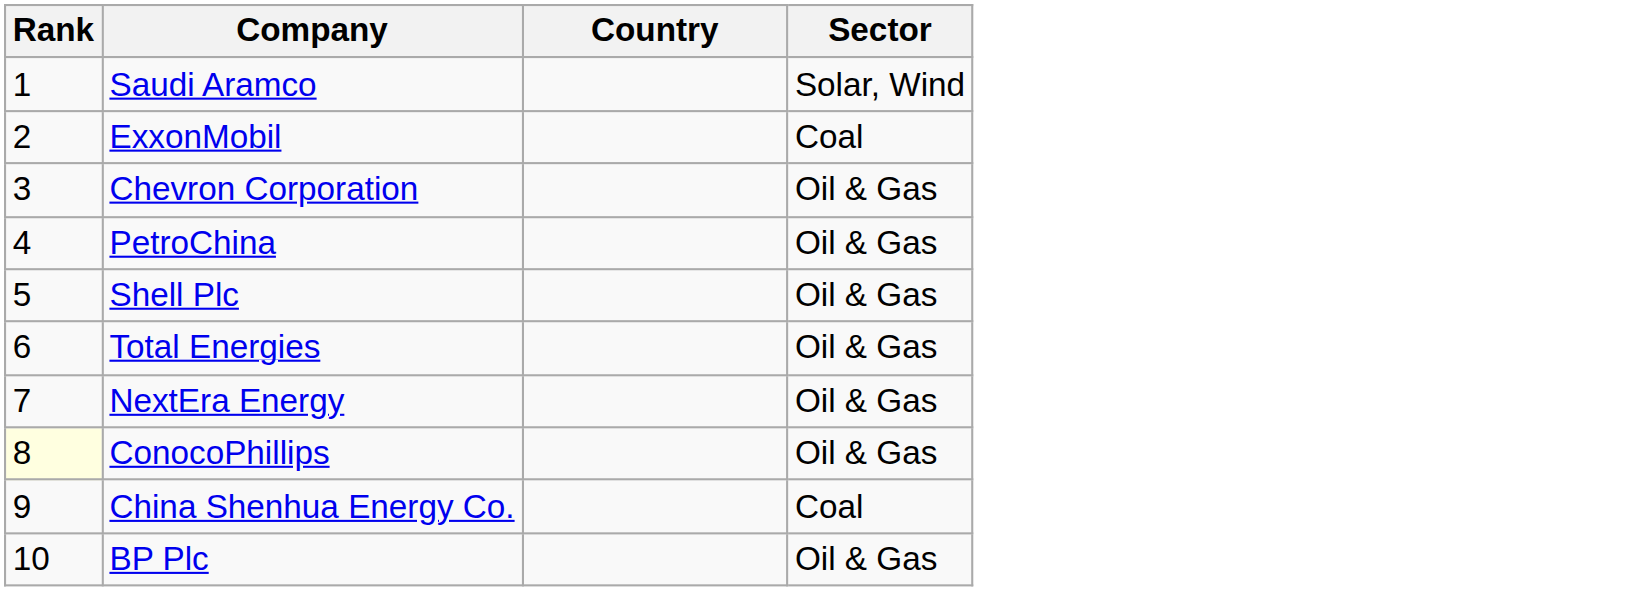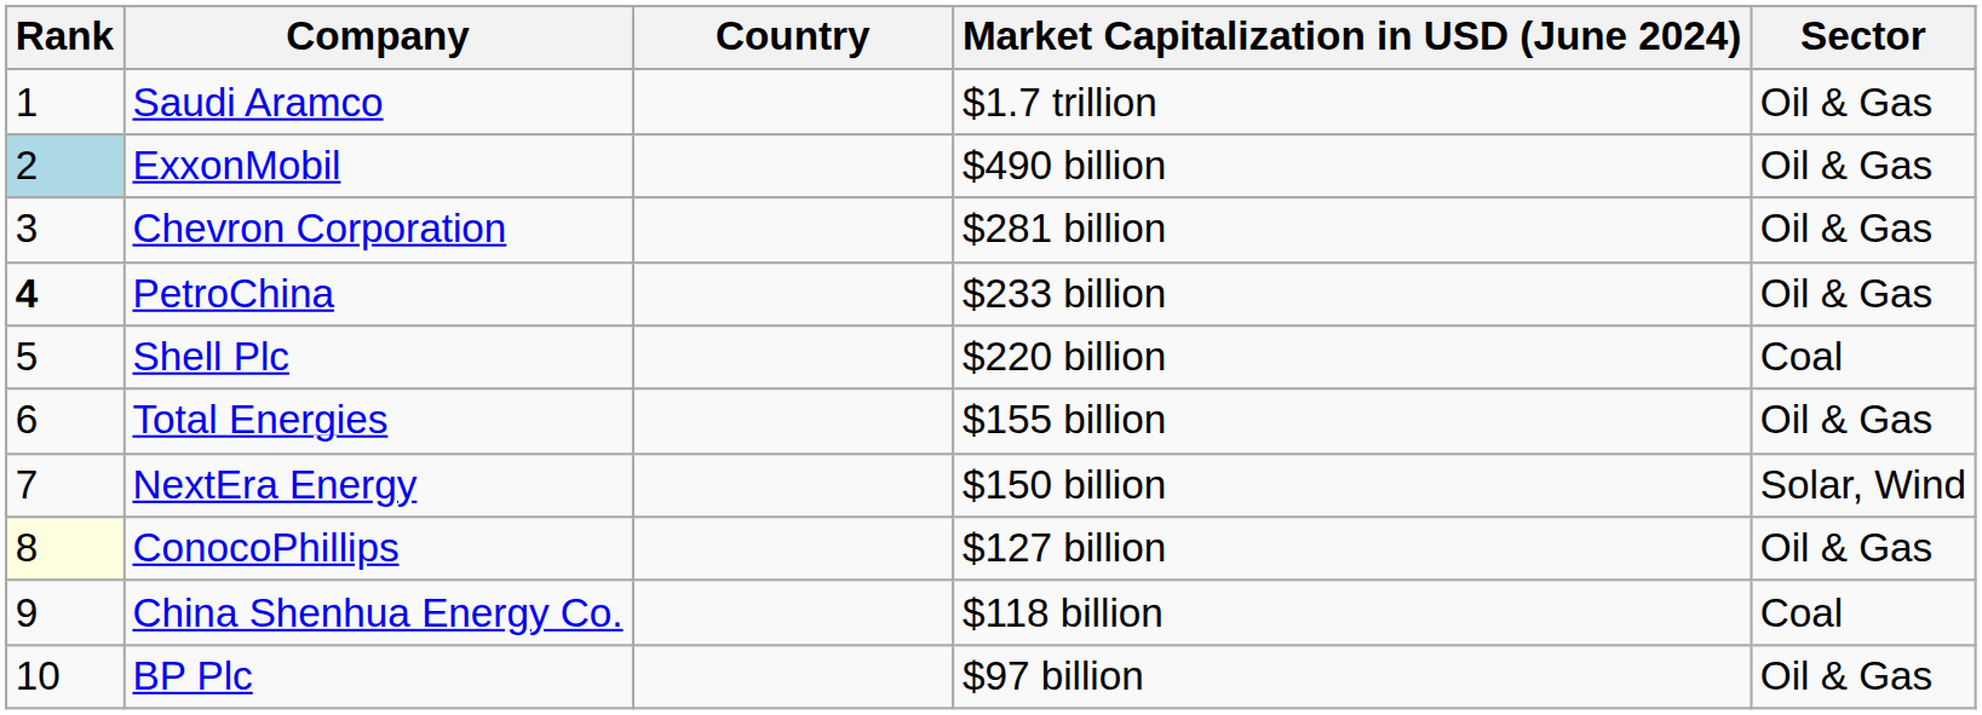 <table class="sortable wikitable">
 <tr>
 <th>Rank</th>
 <th>Company</th>
 <th width=120>Country</th>
+<th>Market Capitalization in USD (June 2024)</th>
 <th>Sector</th>
 </tr>
 <tr>
 <td>1</td>
 <td><a href='#'>Saudi Aramco</a></td>
 <td></td>
-<td>Solar, Wind</td>
+<td>$1.7 trillion </td>
+<td>Oil & Gas</td>
 </tr>
 <tr>
-<td>2</td>
+<td style="background: lightblue;">2</td>
 <td><a href='#'>ExxonMobil</a></td>
 <td></td>
-<td>Coal</td>
+<td>$490 billion</td>
+<td>Oil & Gas</td>
 </tr>
 <tr>
 <td>3</td>
 <td><a href='#'>Chevron Corporation</a></td>
 <td></td>
+<td>$281 billion</td>
 <td>Oil & Gas</td>
 </tr>
 <tr>
-<td>4</td>
+<td><strong>4</strong></td>
 <td><a href='#'>PetroChina</a></td>
 <td></td>
+<td>$233 billion</td>
 <td>Oil & Gas</td>
 </tr>
 <tr>
 <td>5</td>
 <td><a href='#'>Shell Plc</a></td>
 <td></td>
-<td>Oil & Gas</td>
+<td>$220 billion</td>
+<td>Coal</td>
 </tr>
 <tr>
 <td>6</td>
 <td><a href='#'>Total Energies</a></td>
 <td></td>
+<td>$155 billion</td>
 <td>Oil & Gas</td>
 </tr>
 <tr>
 <td>7</td>
 <td><a href='#'>NextEra Energy</a></td>
 <td></td>
-<td>Oil & Gas</td>
+<td>$150 billion</td>
+<td>Solar, Wind</td>
 </tr>
 <tr>
 <td style="background: lightyellow;">8</td>
 <td><a href='#'>ConocoPhillips</a></td>
 <td></td>
+<td>$127 billion</td>
 <td>Oil & Gas</td>
 </tr>
 <tr>
 <td>9</td>
 <td><a href='#'>China Shenhua Energy Co.</a></td>
 <td></td>
+<td>$118 billion</td>
 <td>Coal</td>
 </tr>
 <tr>
 <td>10</td>
 <td><a href='#'>BP Plc</a></td>
 <td></td>
+<td>$97 billion</td>
 <td>Oil & Gas</td>
 </tr>
 </table>
